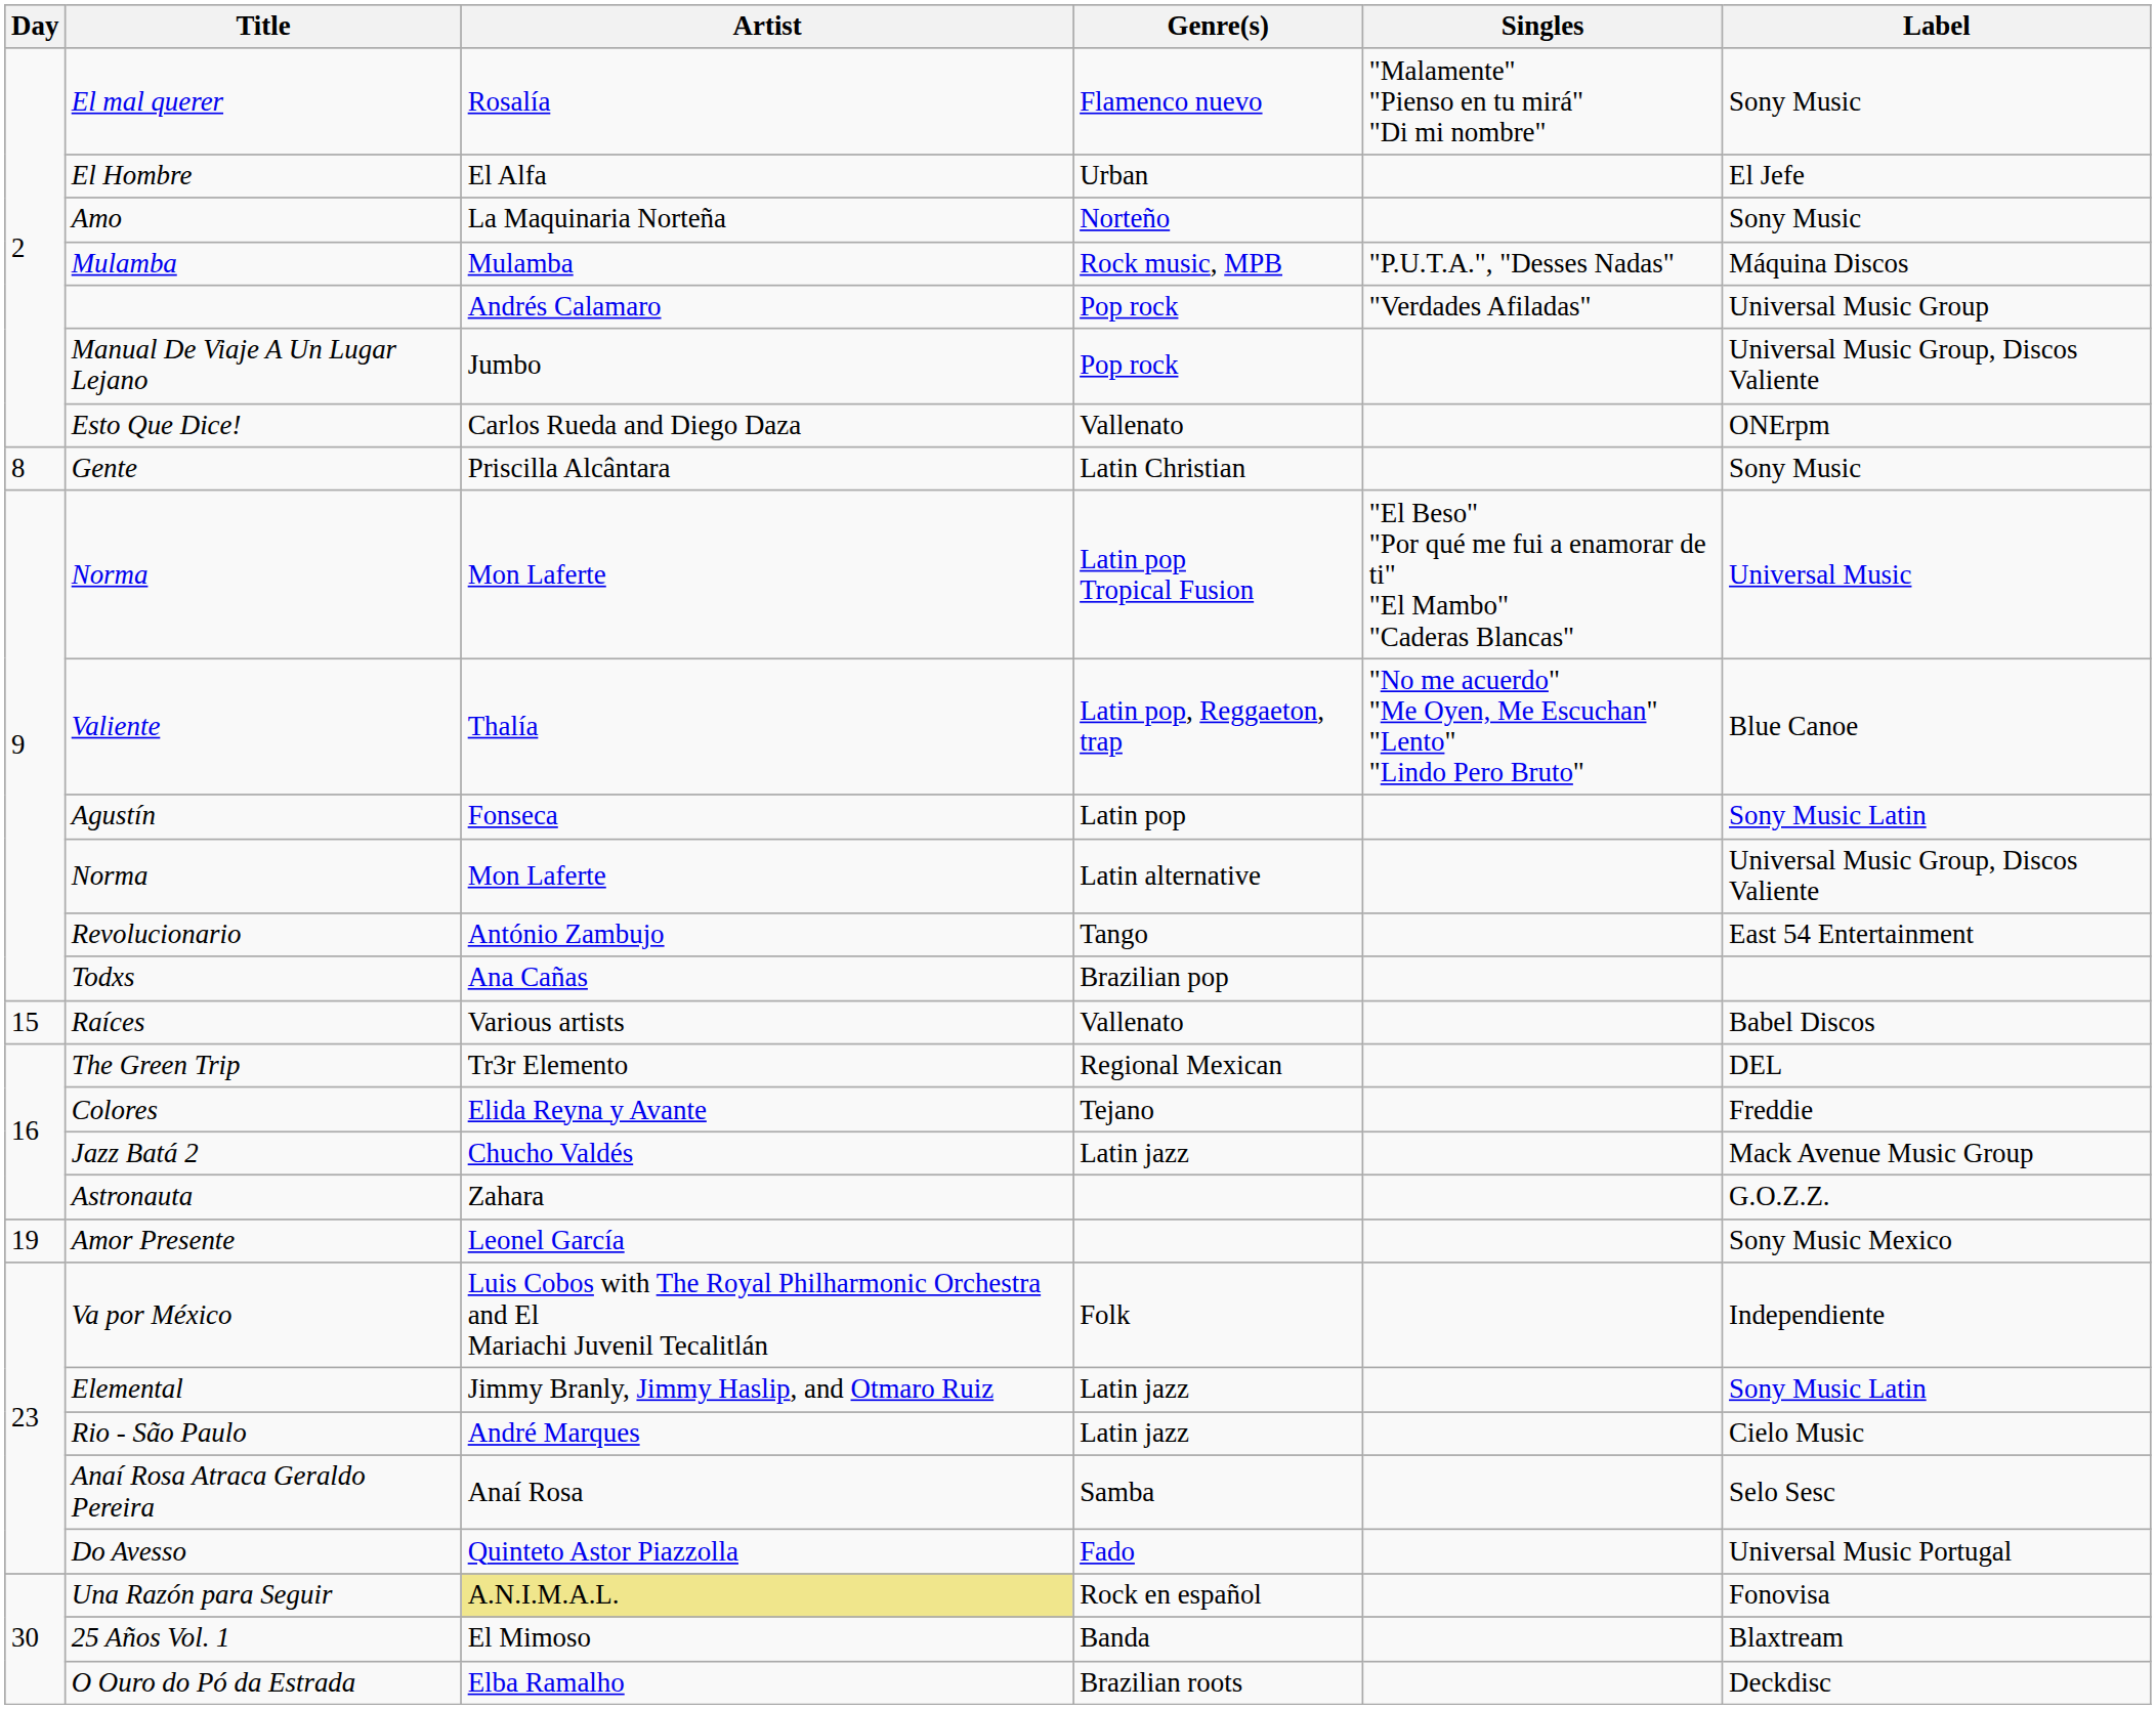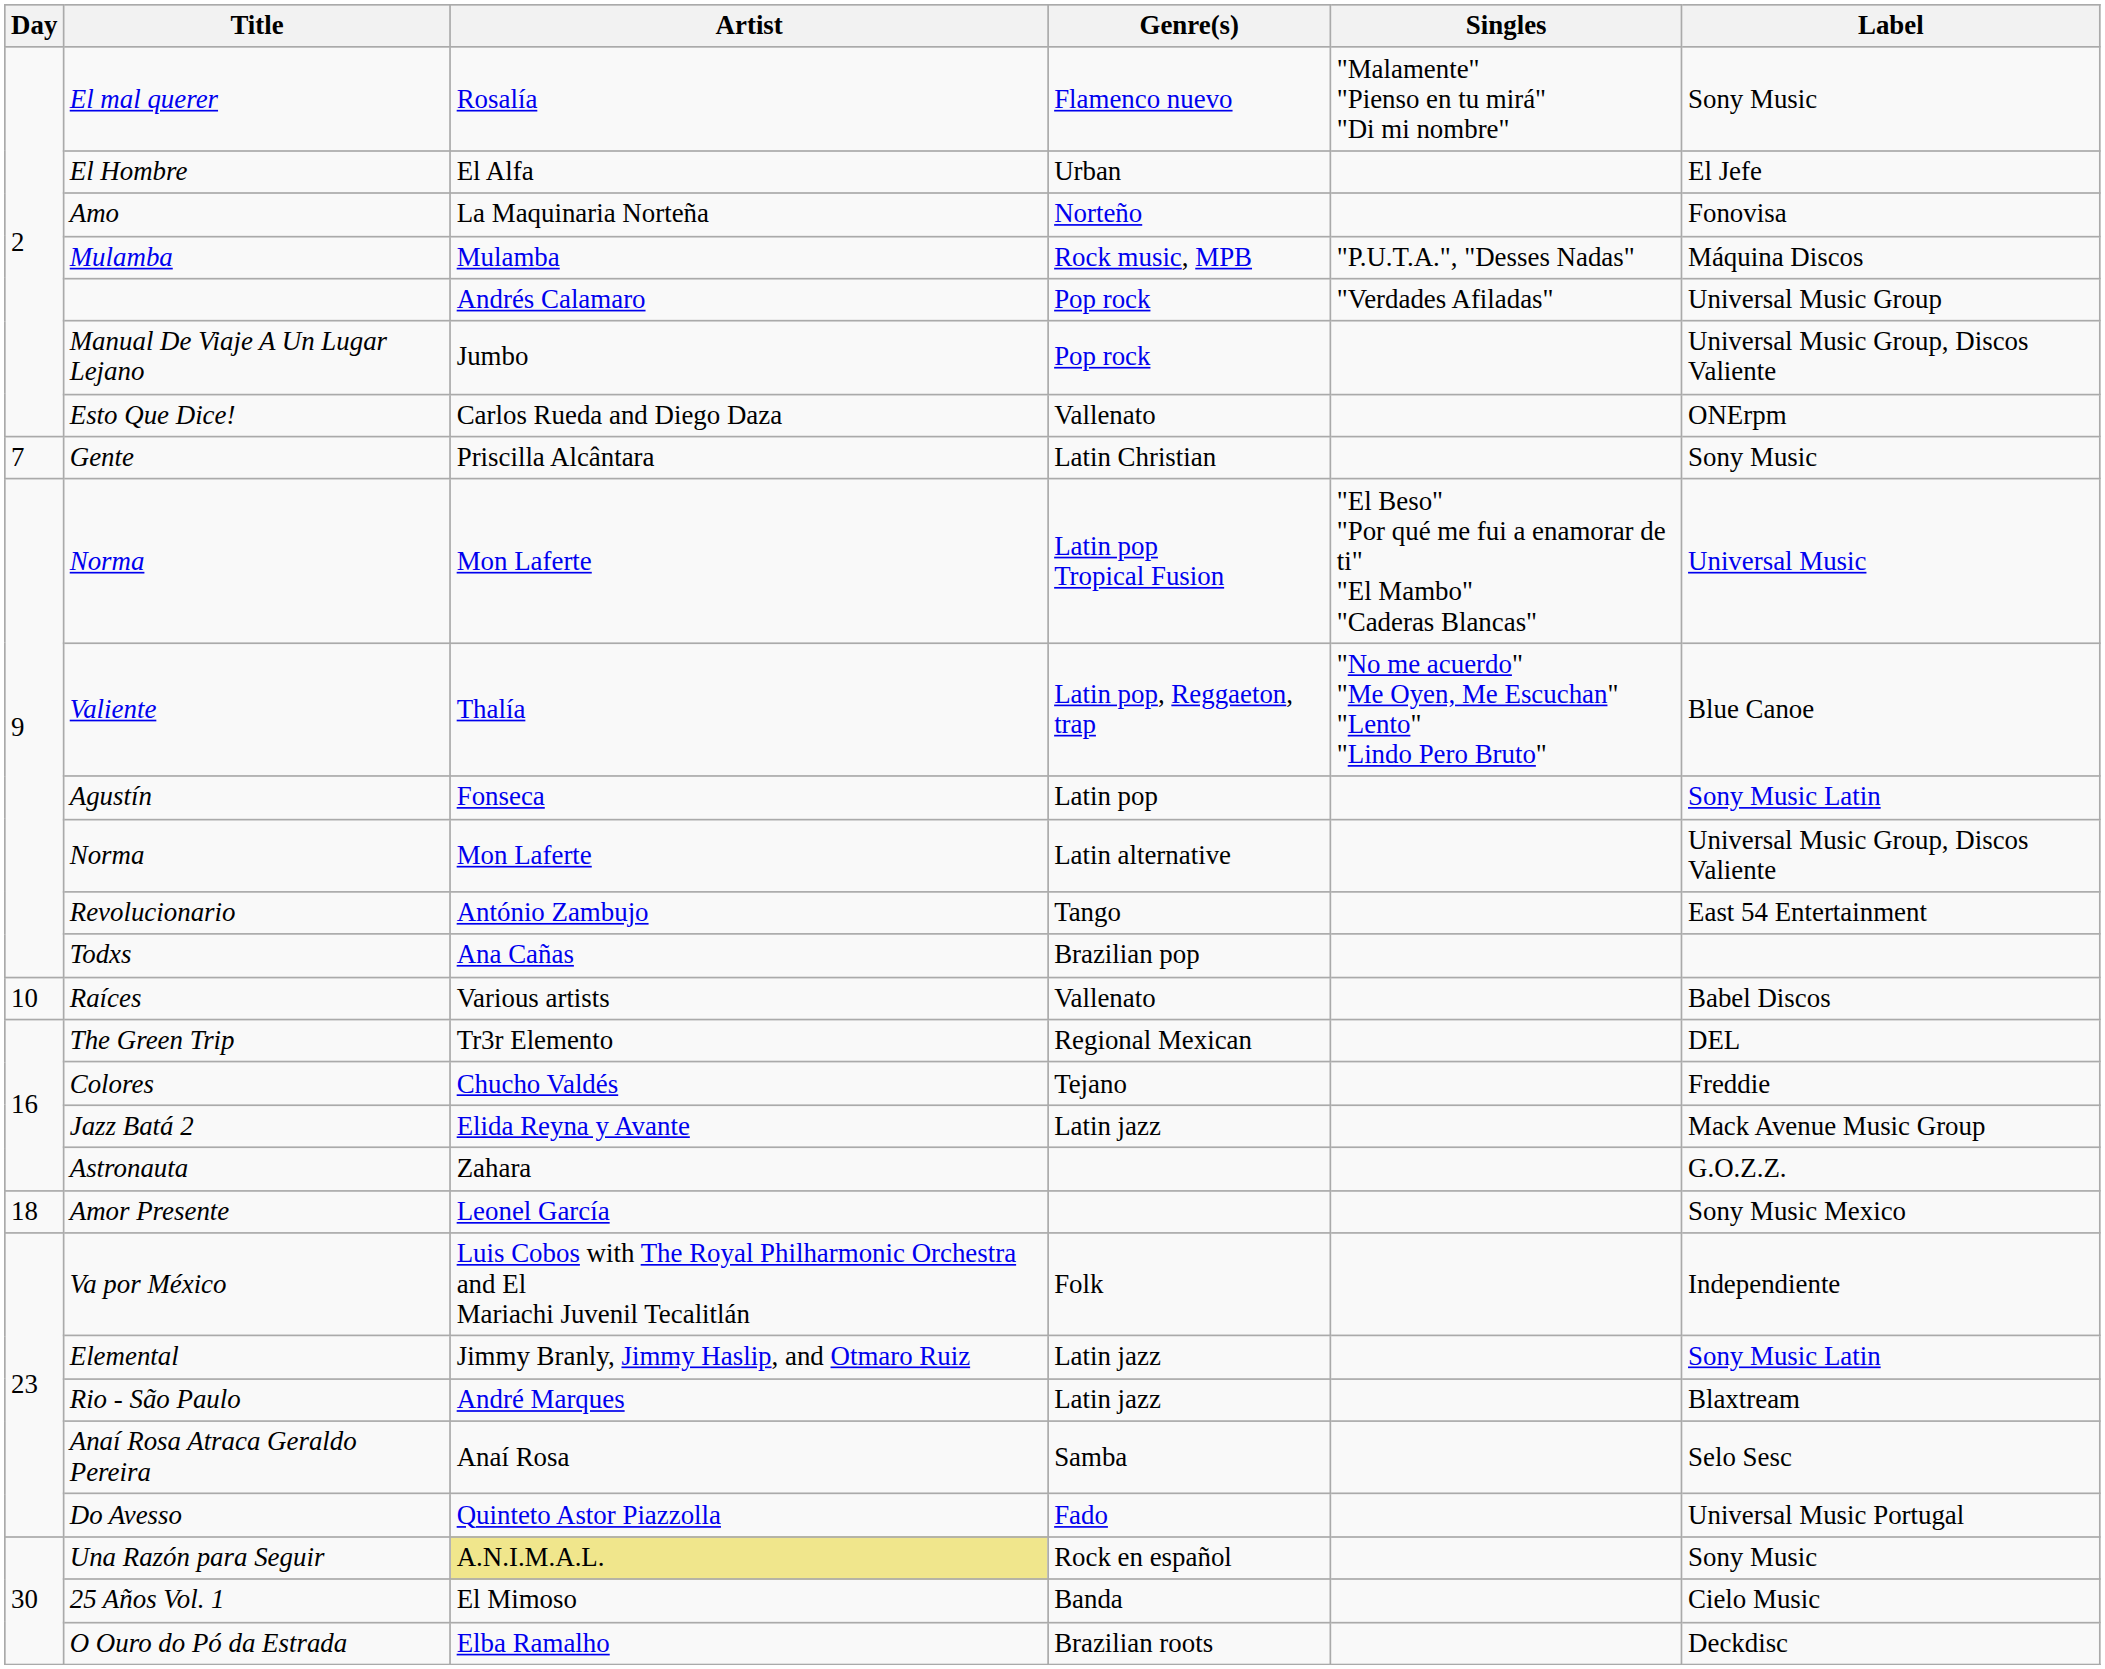 <table class="wikitable sortable" style="text-align: left;">
 <tr>
 <th>Day</th>
 <th>Title</th>
 <th>Artist</th>
 <th>Genre(s)</th>
 <th>Singles</th>
 <th>Label</th>
 </tr>
 <tr>
 <td rowspan="7">2</td>
 <td><em><a href='#'>El mal querer</a></em></td>
 <td><a href='#'>Rosalía</a></td>
 <td><a href='#'>Flamenco nuevo</a></td>
 <td>"Malamente"<br>"Pienso en tu mirá"<br>"Di mi nombre"</td>
 <td>Sony Music</td>
 </tr>
 <tr>
 <td><em>El Hombre</em></td>
 <td>El Alfa</td>
 <td>Urban</td>
 <td></td>
 <td>El Jefe</td>
 </tr>
 <tr>
 <td><em>Amo</em></td>
 <td>La Maquinaria Norteña</td>
 <td><a href='#'>Norteño</a></td>
 <td></td>
-<td>Sony Music</td>
+<td>Fonovisa</td>
 </tr>
 <tr>
 <td><em><a href='#'>Mulamba</a></em></td>
 <td><a href='#'>Mulamba</a></td>
 <td><a href='#'>Rock music</a>, <a href='#'>MPB</a></td>
 <td>"P.U.T.A.", "Desses Nadas"</td>
 <td>Máquina Discos</td>
 </tr>
 <tr>
 <td><em></em></td>
 <td><a href='#'>Andrés Calamaro</a></td>
 <td><a href='#'>Pop rock</a></td>
 <td>"Verdades Afiladas"</td>
 <td>Universal Music Group</td>
 </tr>
 <tr>
 <td><em>Manual De Viaje A Un Lugar Lejano</em></td>
 <td>Jumbo</td>
 <td><a href='#'>Pop rock</a></td>
 <td></td>
 <td>Universal Music Group, Discos Valiente</td>
 </tr>
 <tr>
 <td><em>Esto Que Dice!</em></td>
 <td>Carlos Rueda and Diego Daza</td>
 <td>Vallenato</td>
 <td></td>
 <td>ONErpm</td>
 </tr>
 <tr>
-<td>8</td>
+<td>7</td>
 <td><em>Gente</em></td>
 <td>Priscilla Alcântara</td>
 <td>Latin Christian</td>
 <td></td>
 <td>Sony Music</td>
 </tr>
 <tr>
 <td rowspan="6">9</td>
 <td><em><a href='#'>Norma</a></em></td>
 <td><a href='#'>Mon Laferte</a></td>
 <td><a href='#'>Latin pop</a><br><a href='#'>Tropical Fusion</a></td>
 <td>"El Beso"<br>"Por qué me fui a enamorar de ti"<br>"El Mambo"<br>"Caderas Blancas"</td>
 <td><a href='#'>Universal Music</a></td>
 </tr>
 <tr>
 <td><em><a href='#'>Valiente</a></em></td>
 <td><a href='#'>Thalía</a></td>
 <td><a href='#'>Latin pop</a>, <a href='#'>Reggaeton</a>, <a href='#'>trap</a></td>
 <td>"<a href='#'>No me acuerdo</a>"<br>"<a href='#'>Me Oyen, Me Escuchan</a>"<br>"<a href='#'>Lento</a>"<br>"<a href='#'>Lindo Pero Bruto</a>"</td>
 <td>Blue Canoe</td>
 </tr>
 <tr>
 <td><em>Agustín</em></td>
 <td><a href='#'>Fonseca</a></td>
 <td>Latin pop</td>
 <td></td>
 <td><a href='#'>Sony Music Latin</a></td>
 </tr>
 <tr>
 <td><em>Norma</em></td>
 <td><a href='#'>Mon Laferte</a></td>
 <td>Latin alternative</td>
 <td></td>
 <td>Universal Music Group, Discos Valiente</td>
 </tr>
 <tr>
 <td><em>Revolucionario</em></td>
 <td><a href='#'>António Zambujo</a></td>
 <td>Tango</td>
 <td></td>
 <td>East 54 Entertainment</td>
 </tr>
 <tr>
 <td><em>Todxs</em></td>
 <td><a href='#'>Ana Cañas</a></td>
 <td>Brazilian pop</td>
 <td></td>
 <td></td>
 </tr>
 <tr>
-<td>15</td>
+<td>10</td>
 <td><em>Raíces</em></td>
 <td>Various artists</td>
 <td>Vallenato</td>
 <td></td>
 <td>Babel Discos</td>
 </tr>
 <tr>
 <td rowspan="4">16</td>
 <td><em>The Green Trip</em></td>
 <td>Tr3r Elemento</td>
 <td>Regional Mexican</td>
 <td></td>
 <td>DEL</td>
 </tr>
 <tr>
 <td><em>Colores</em></td>
-<td><a href='#'>Elida Reyna y Avante</a></td>
+<td><a href='#'>Chucho Valdés</a></td>
 <td>Tejano</td>
 <td></td>
 <td>Freddie</td>
 </tr>
 <tr>
 <td><em>Jazz Batá 2</em></td>
-<td><a href='#'>Chucho Valdés</a></td>
+<td><a href='#'>Elida Reyna y Avante</a></td>
 <td>Latin jazz</td>
 <td></td>
 <td>Mack Avenue Music Group</td>
 </tr>
 <tr>
 <td><em>Astronauta</em></td>
 <td>Zahara</td>
 <td></td>
 <td></td>
 <td>G.O.Z.Z.</td>
 </tr>
 <tr>
-<td>19</td>
+<td>18</td>
 <td><em>Amor Presente</em></td>
 <td><a href='#'>Leonel García</a></td>
 <td></td>
 <td></td>
 <td>Sony Music Mexico</td>
 </tr>
 <tr>
 <td rowspan="5">23</td>
 <td><em>Va por México</em></td>
 <td><a href='#'>Luis Cobos</a> with <a href='#'>The Royal Philharmonic Orchestra</a> and El<br>Mariachi Juvenil Tecalitlán</td>
 <td>Folk</td>
 <td></td>
 <td>Independiente</td>
 </tr>
 <tr>
 <td><em>Elemental</em></td>
 <td>Jimmy Branly, <a href='#'>Jimmy Haslip</a>, and <a href='#'>Otmaro Ruiz</a></td>
 <td>Latin jazz</td>
 <td></td>
 <td><a href='#'>Sony Music Latin</a></td>
 </tr>
 <tr>
 <td><em>Rio - São Paulo</em></td>
 <td><a href='#'>André Marques</a></td>
 <td>Latin jazz</td>
 <td></td>
-<td>Cielo Music</td>
+<td>Blaxtream</td>
 </tr>
 <tr>
 <td><em>Anaí Rosa Atraca Geraldo Pereira</em></td>
 <td>Anaí Rosa</td>
 <td>Samba</td>
 <td></td>
 <td>Selo Sesc</td>
 </tr>
 <tr>
 <td><em>Do Avesso</em></td>
 <td><a href='#'>Quinteto Astor Piazzolla</a></td>
 <td><a href='#'>Fado</a></td>
 <td></td>
 <td>Universal Music Portugal</td>
 </tr>
 <tr>
 <td rowspan="3">30</td>
 <td><em>Una Razón para Seguir</em></td>
 <td style="background: khaki;">A.N.I.M.A.L.</td>
 <td>Rock en español</td>
 <td></td>
-<td>Fonovisa</td>
+<td>Sony Music</td>
 </tr>
 <tr>
 <td><em>25 Años Vol. 1</em></td>
 <td>El Mimoso</td>
 <td>Banda</td>
 <td></td>
-<td>Blaxtream</td>
+<td>Cielo Music</td>
 </tr>
 <tr>
 <td><em>O Ouro do Pó da Estrada</em></td>
 <td><a href='#'>Elba Ramalho</a></td>
 <td>Brazilian roots</td>
 <td></td>
 <td>Deckdisc</td>
 </tr>
 <tr>
 </tr>
 </table>
